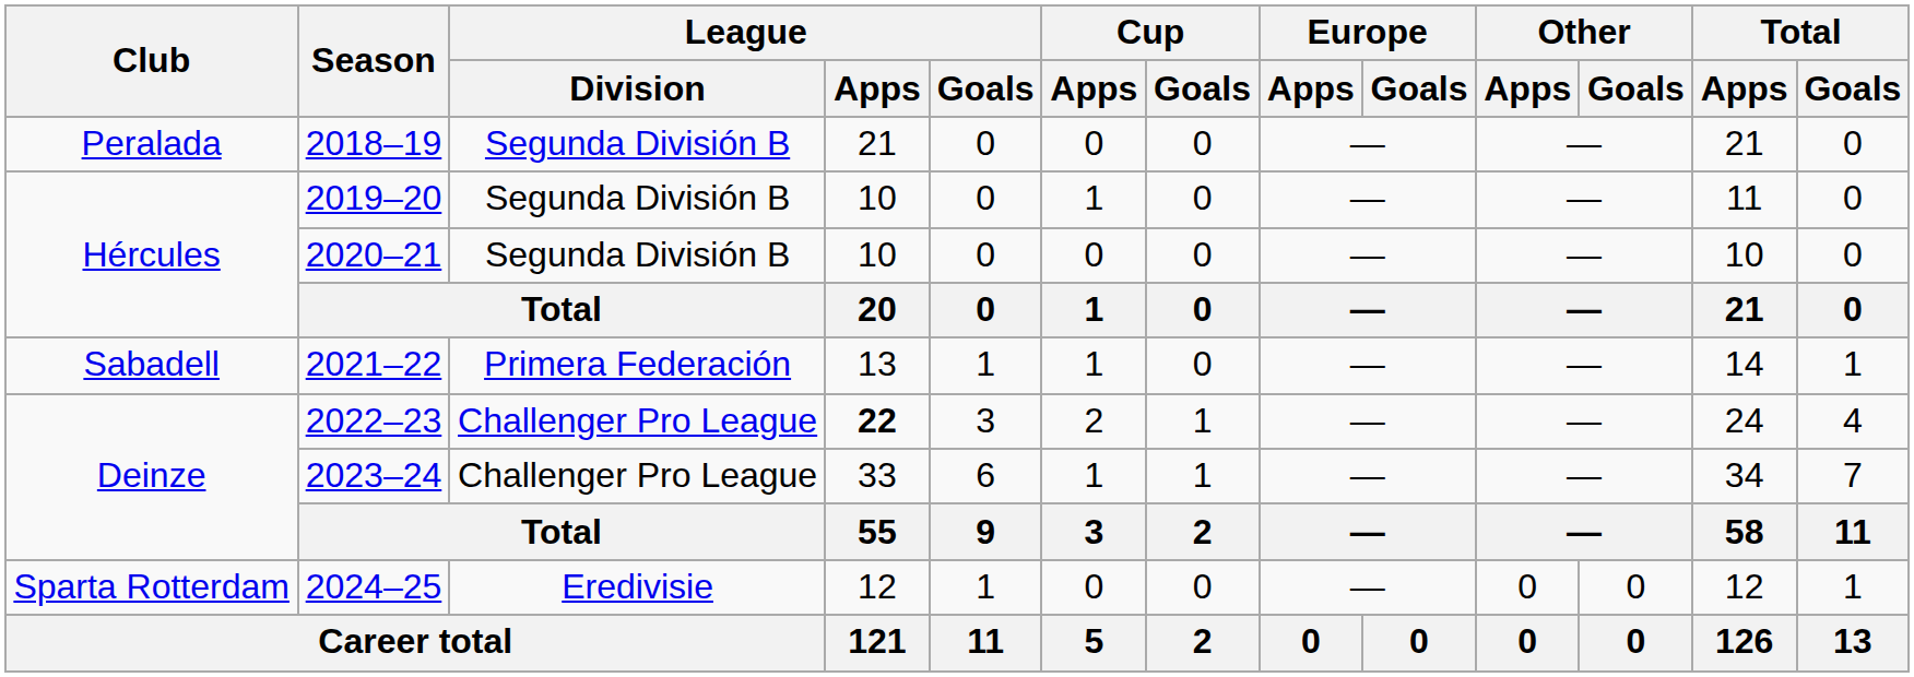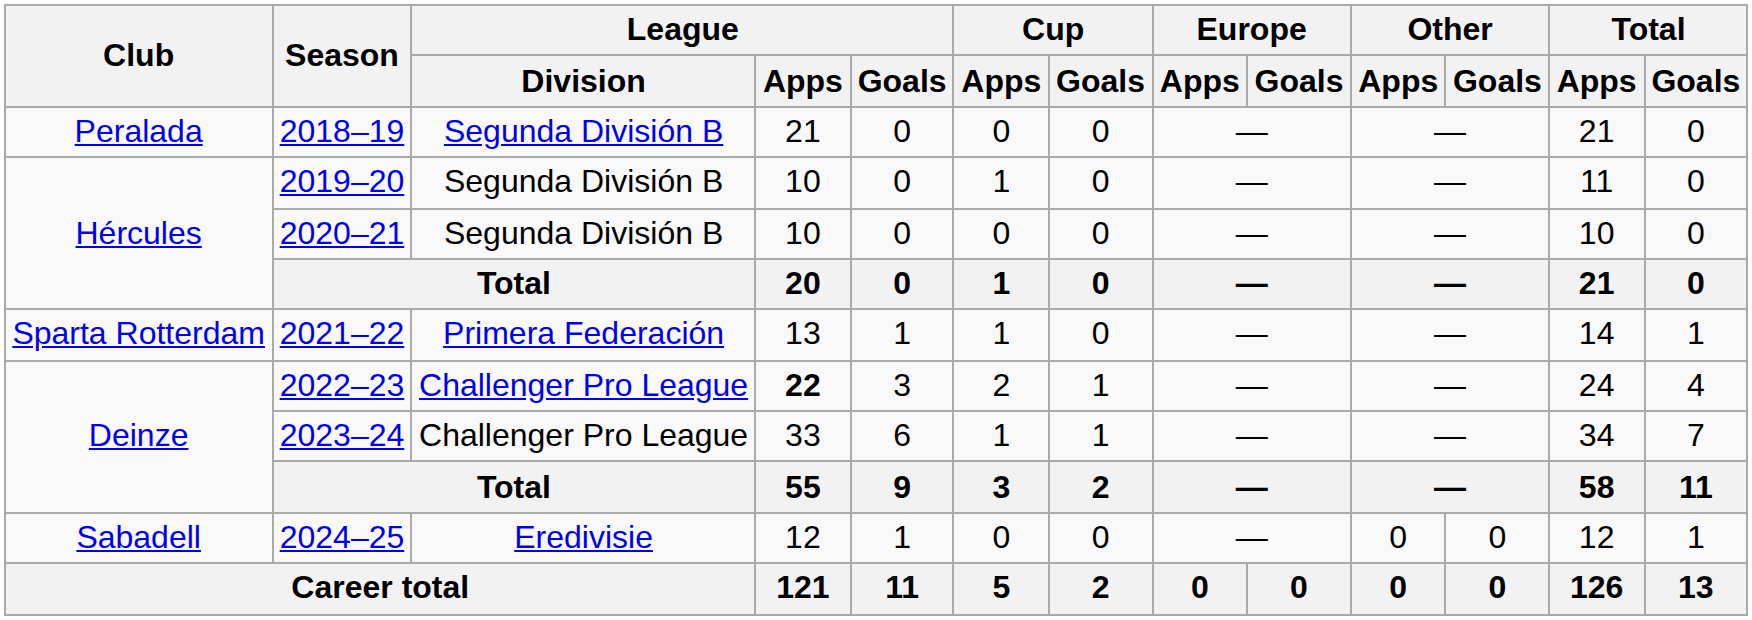 <table class="wikitable" style="text-align:center">
 <tr>
 <th rowspan="2">Club</th>
 <th rowspan="2">Season</th>
 <th colspan="3">League</th>
 <th colspan="2">Cup</th>
 <th colspan="2">Europe</th>
 <th colspan="2">Other</th>
 <th colspan="2">Total</th>
 </tr>
 <tr>
 <th>Division</th>
 <th>Apps</th>
 <th>Goals</th>
 <th>Apps</th>
 <th>Goals</th>
 <th>Apps</th>
 <th>Goals</th>
 <th>Apps</th>
 <th>Goals</th>
 <th>Apps</th>
 <th>Goals</th>
 </tr>
 <tr>
 <td><a href='#'>Peralada</a></td>
 <td><a href='#'>2018–19</a></td>
 <td><a href='#'>Segunda División B</a></td>
 <td>21</td>
 <td>0</td>
 <td>0</td>
 <td>0</td>
 <td colspan="2">—</td>
 <td colspan="2">—</td>
 <td>21</td>
 <td>0</td>
 </tr>
 <tr>
 <td rowspan="3"><a href='#'>Hércules</a></td>
 <td><a href='#'>2019–20</a></td>
 <td>Segunda División B</td>
 <td>10</td>
 <td>0</td>
 <td>1</td>
 <td>0</td>
 <td colspan="2">—</td>
 <td colspan="2">—</td>
 <td>11</td>
 <td>0</td>
 </tr>
 <tr>
 <td><a href='#'>2020–21</a></td>
 <td>Segunda División B</td>
 <td>10</td>
 <td>0</td>
 <td>0</td>
 <td>0</td>
 <td colspan="2">—</td>
 <td colspan="2">—</td>
 <td>10</td>
 <td>0</td>
 </tr>
 <tr>
 <th colspan="2">Total</th>
 <th>20</th>
 <th>0</th>
 <th>1</th>
 <th>0</th>
 <th colspan="2">—</th>
 <th colspan="2">—</th>
 <th>21</th>
 <th>0</th>
 </tr>
 <tr>
-<td><a href='#'>Sabadell</a></td>
+<td><a href='#'>Sparta Rotterdam</a></td>
 <td><a href='#'>2021–22</a></td>
 <td><a href='#'>Primera Federación</a></td>
 <td>13</td>
 <td>1</td>
 <td>1</td>
 <td>0</td>
 <td colspan="2">—</td>
 <td colspan="2">—</td>
 <td>14</td>
 <td>1</td>
 </tr>
 <tr>
 <td rowspan="3"><a href='#'>Deinze</a></td>
 <td><a href='#'>2022–23</a></td>
 <td><a href='#'>Challenger Pro League</a></td>
 <td><strong>22</strong></td>
 <td>3</td>
 <td>2</td>
 <td>1</td>
 <td colspan="2">—</td>
 <td colspan="2">—</td>
 <td>24</td>
 <td>4</td>
 </tr>
 <tr>
 <td><a href='#'>2023–24</a></td>
 <td>Challenger Pro League</td>
 <td>33</td>
 <td>6</td>
 <td>1</td>
 <td>1</td>
 <td colspan="2">—</td>
 <td colspan="2">—</td>
 <td>34</td>
 <td>7</td>
 </tr>
 <tr>
 <th colspan="2">Total</th>
 <th>55</th>
 <th>9</th>
 <th>3</th>
 <th>2</th>
 <th colspan="2">—</th>
 <th colspan="2">—</th>
 <th>58</th>
 <th>11</th>
 </tr>
 <tr>
-<td><a href='#'>Sparta Rotterdam</a></td>
+<td><a href='#'>Sabadell</a></td>
 <td><a href='#'>2024–25</a></td>
 <td><a href='#'>Eredivisie</a></td>
 <td>12</td>
 <td>1</td>
 <td>0</td>
 <td>0</td>
 <td colspan="2">—</td>
 <td>0</td>
 <td>0</td>
 <td>12</td>
 <td>1</td>
 </tr>
 <tr>
 <th colspan="3">Career total</th>
 <th>121</th>
 <th>11</th>
 <th>5</th>
 <th>2</th>
 <th>0</th>
 <th>0</th>
 <th>0</th>
 <th>0</th>
 <th>126</th>
 <th>13</th>
 </tr>
 </table>
